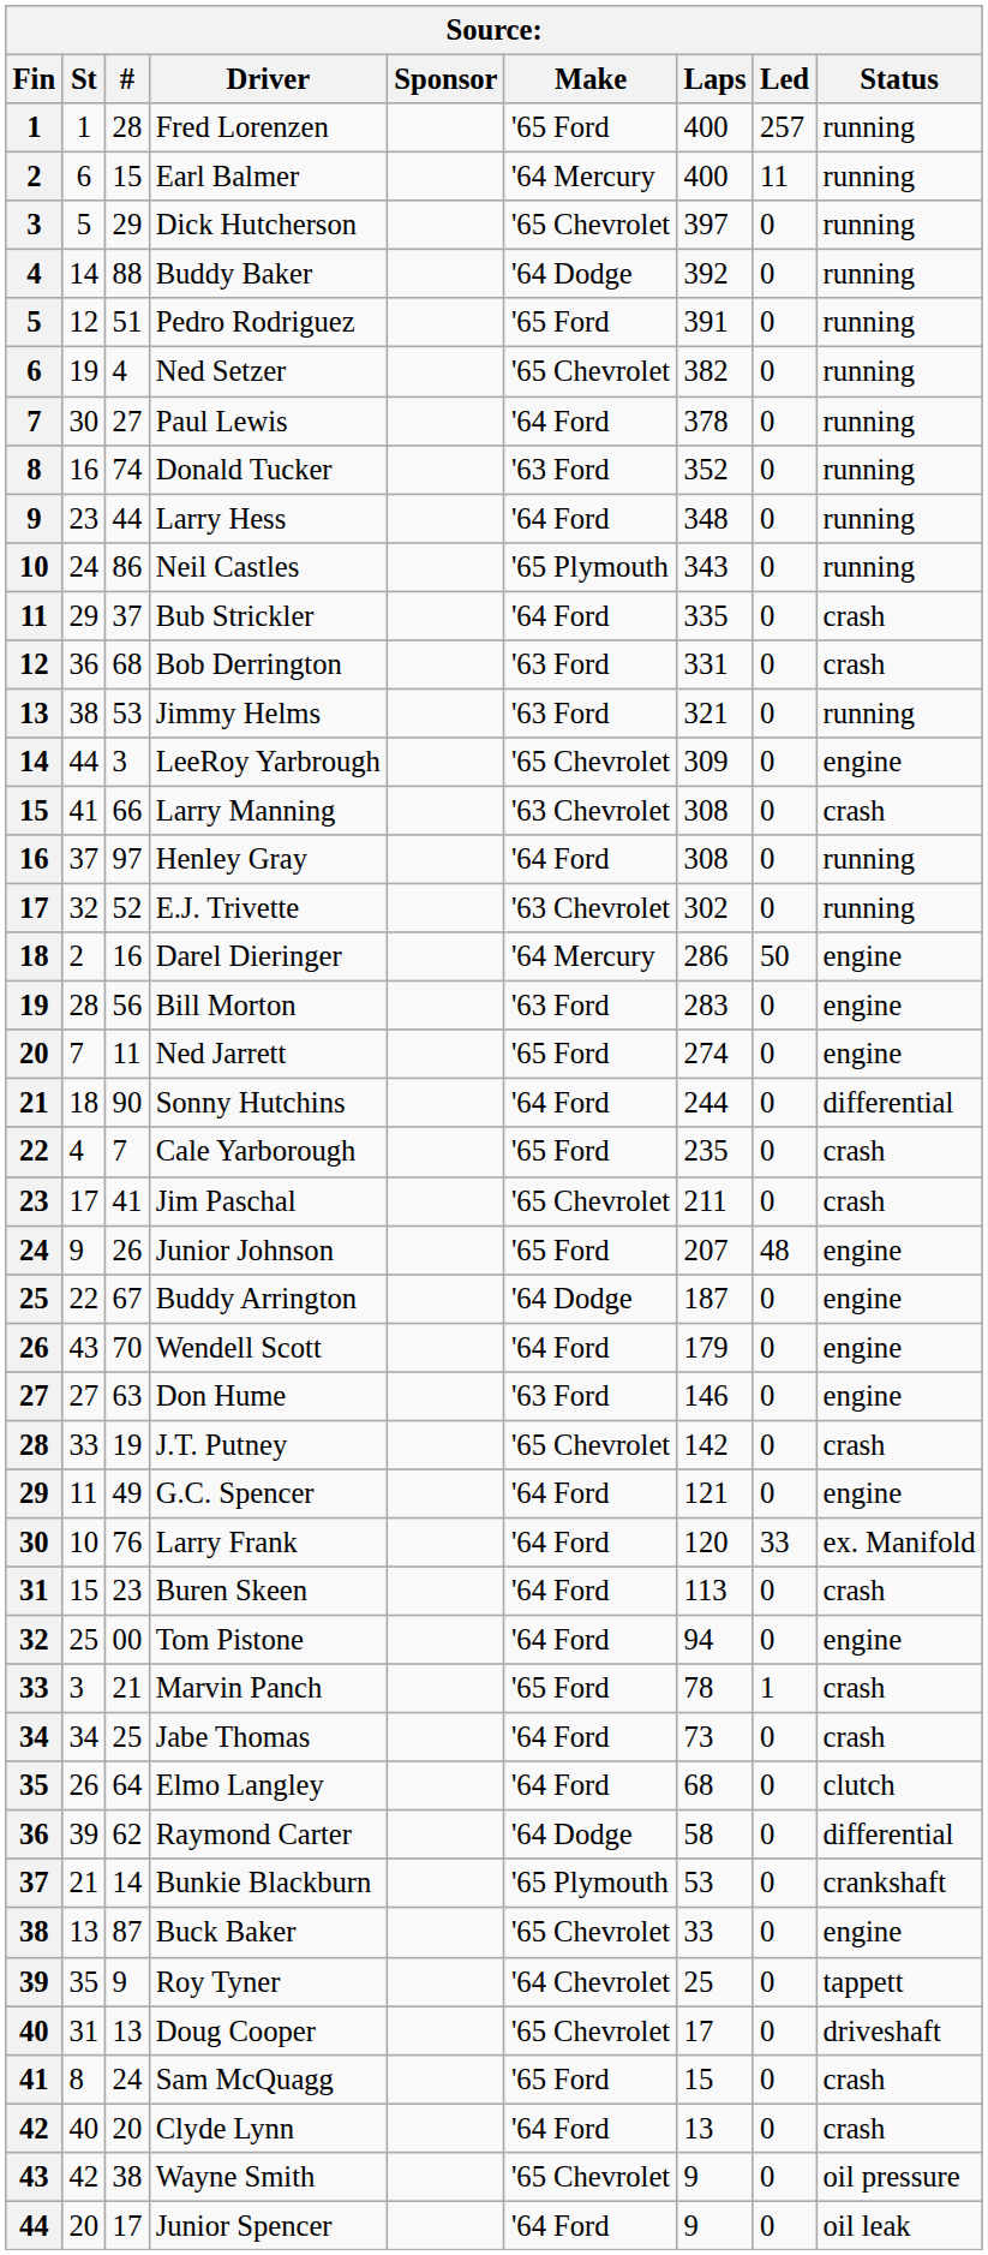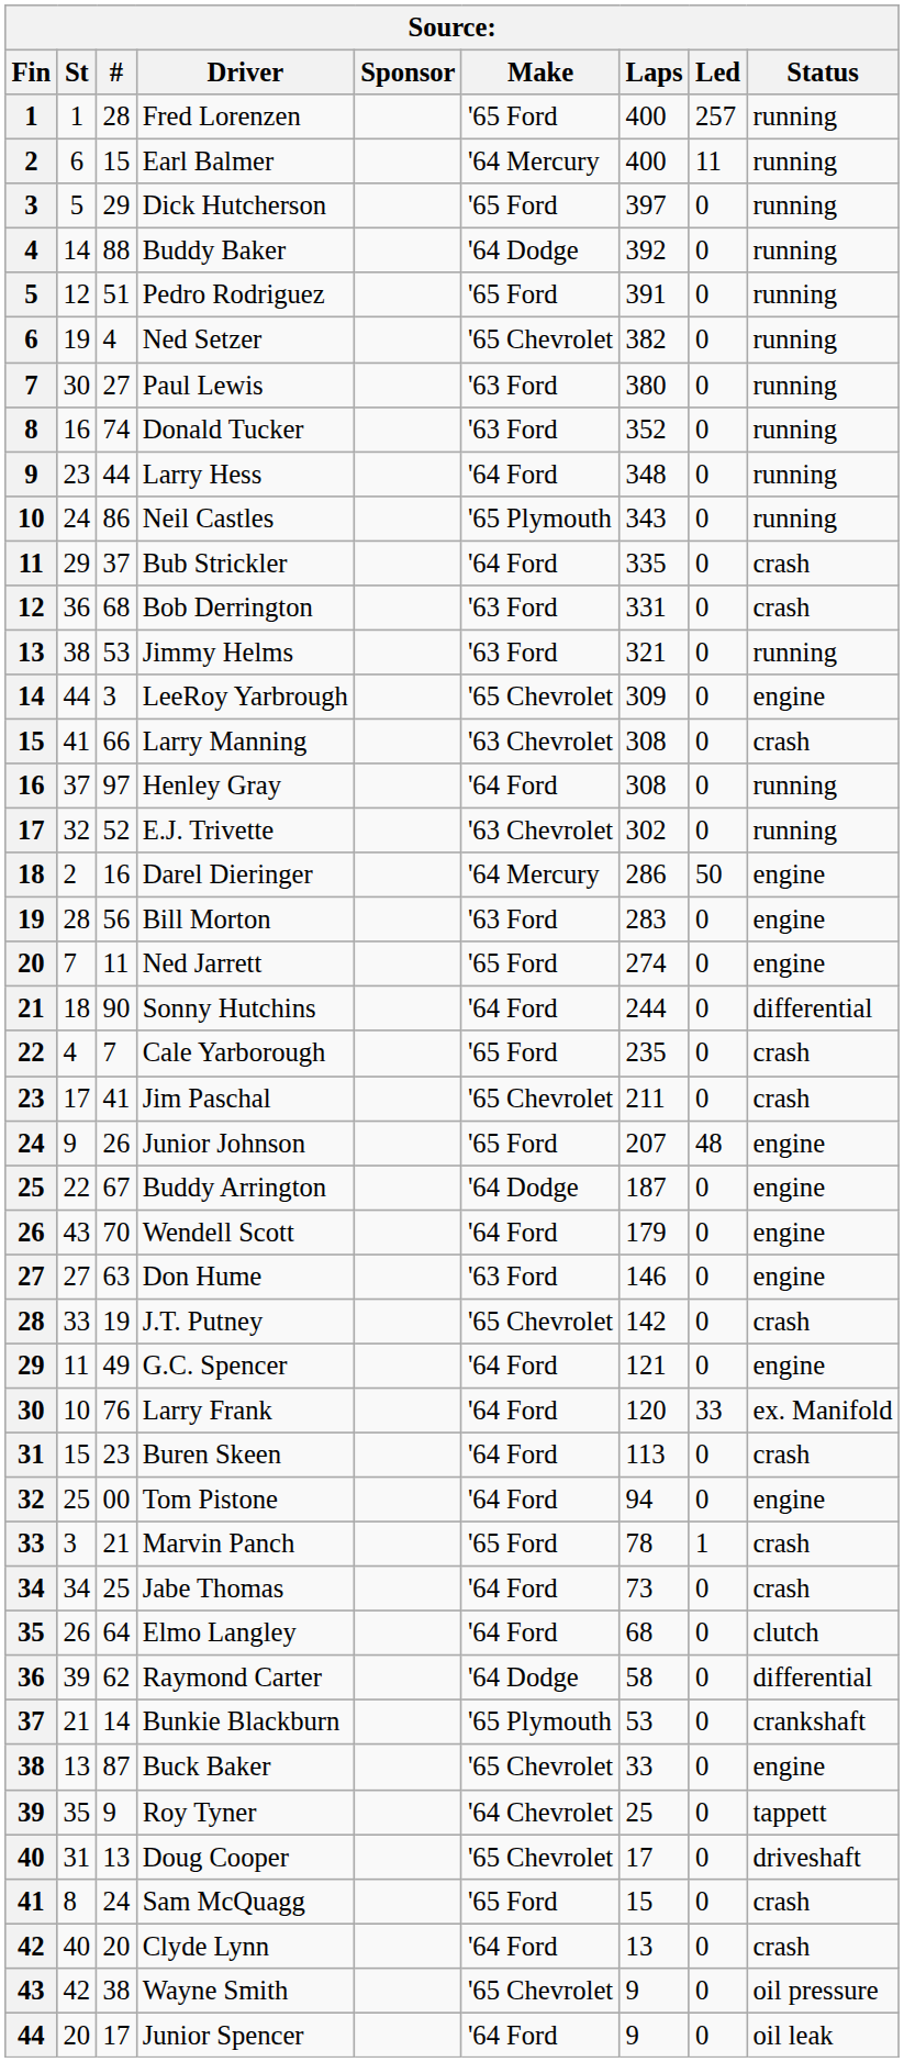 <table class="wikitable" style="font-size:95%">
 <tr>
 <th colspan="9">Source:</th>
 </tr>
 <tr>
 <th>Fin</th>
 <th>St</th>
 <th>#</th>
 <th>Driver</th>
 <th>Sponsor</th>
 <th>Make</th>
 <th>Laps</th>
 <th>Led</th>
 <th>Status</th>
 </tr>
 <tr>
 <th>1</th>
 <td align="center">1</td>
 <td>28</td>
 <td>Fred Lorenzen</td>
 <td></td>
 <td>'65 Ford</td>
 <td>400</td>
 <td>257</td>
 <td>running</td>
 </tr>
 <tr>
 <th>2</th>
 <td align="center">6</td>
 <td>15</td>
 <td>Earl Balmer</td>
 <td></td>
 <td>'64 Mercury</td>
 <td>400</td>
 <td>11</td>
 <td>running</td>
 </tr>
 <tr>
 <th>3</th>
 <td align="center">5</td>
 <td>29</td>
 <td>Dick Hutcherson</td>
 <td></td>
-<td>'65 Chevrolet</td>
+<td>'65 Ford</td>
 <td>397</td>
 <td>0</td>
 <td>running</td>
 </tr>
 <tr>
 <th>4</th>
 <td align="center">14</td>
 <td>88</td>
 <td>Buddy Baker</td>
 <td></td>
 <td>'64 Dodge</td>
 <td>392</td>
 <td>0</td>
 <td>running</td>
 </tr>
 <tr>
 <th>5</th>
 <td align="center">12</td>
 <td>51</td>
 <td>Pedro Rodriguez</td>
 <td></td>
 <td>'65 Ford</td>
 <td>391</td>
 <td>0</td>
 <td>running</td>
 </tr>
 <tr>
 <th>6</th>
 <td align="center">19</td>
 <td>4</td>
 <td>Ned Setzer</td>
 <td></td>
 <td>'65 Chevrolet</td>
 <td>382</td>
 <td>0</td>
 <td>running</td>
 </tr>
 <tr>
 <th>7</th>
 <td align="center">30</td>
 <td>27</td>
 <td>Paul Lewis</td>
 <td></td>
-<td>'64 Ford</td>
-<td>378</td>
+<td>'63 Ford</td>
+<td>380</td>
 <td>0</td>
 <td>running</td>
 </tr>
 <tr>
 <th>8</th>
 <td align="center">16</td>
 <td>74</td>
 <td>Donald Tucker</td>
 <td></td>
 <td>'63 Ford</td>
 <td>352</td>
 <td>0</td>
 <td>running</td>
 </tr>
 <tr>
 <th>9</th>
 <td align="center">23</td>
 <td>44</td>
 <td>Larry Hess</td>
 <td></td>
 <td>'64 Ford</td>
 <td>348</td>
 <td>0</td>
 <td>running</td>
 </tr>
 <tr>
 <th>10</th>
 <td align="center">24</td>
 <td>86</td>
 <td>Neil Castles</td>
 <td></td>
 <td>'65 Plymouth</td>
 <td>343</td>
 <td>0</td>
 <td>running</td>
 </tr>
 <tr>
 <th>11</th>
 <td>29</td>
 <td>37</td>
 <td>Bub Strickler</td>
 <td></td>
 <td>'64 Ford</td>
 <td>335</td>
 <td>0</td>
 <td>crash</td>
 </tr>
 <tr>
 <th>12</th>
 <td>36</td>
 <td>68</td>
 <td>Bob Derrington</td>
 <td></td>
 <td>'63 Ford</td>
 <td>331</td>
 <td>0</td>
 <td>crash</td>
 </tr>
 <tr>
 <th>13</th>
 <td>38</td>
 <td>53</td>
 <td>Jimmy Helms</td>
 <td></td>
 <td>'63 Ford</td>
 <td>321</td>
 <td>0</td>
 <td>running</td>
 </tr>
 <tr>
 <th>14</th>
 <td>44</td>
 <td>3</td>
 <td>LeeRoy Yarbrough</td>
 <td></td>
 <td>'65 Chevrolet</td>
 <td>309</td>
 <td>0</td>
 <td>engine</td>
 </tr>
 <tr>
 <th>15</th>
 <td>41</td>
 <td>66</td>
 <td>Larry Manning</td>
 <td></td>
 <td>'63 Chevrolet</td>
 <td>308</td>
 <td>0</td>
 <td>crash</td>
 </tr>
 <tr>
 <th>16</th>
 <td>37</td>
 <td>97</td>
 <td>Henley Gray</td>
 <td></td>
 <td>'64 Ford</td>
 <td>308</td>
 <td>0</td>
 <td>running</td>
 </tr>
 <tr>
 <th>17</th>
 <td>32</td>
 <td>52</td>
 <td>E.J. Trivette</td>
 <td></td>
 <td>'63 Chevrolet</td>
 <td>302</td>
 <td>0</td>
 <td>running</td>
 </tr>
 <tr>
 <th>18</th>
 <td>2</td>
 <td>16</td>
 <td>Darel Dieringer</td>
 <td></td>
 <td>'64 Mercury</td>
 <td>286</td>
 <td>50</td>
 <td>engine</td>
 </tr>
 <tr>
 <th>19</th>
 <td>28</td>
 <td>56</td>
 <td>Bill Morton</td>
 <td></td>
 <td>'63 Ford</td>
 <td>283</td>
 <td>0</td>
 <td>engine</td>
 </tr>
 <tr>
 <th>20</th>
 <td>7</td>
 <td>11</td>
 <td>Ned Jarrett</td>
 <td></td>
 <td>'65 Ford</td>
 <td>274</td>
 <td>0</td>
 <td>engine</td>
 </tr>
 <tr>
 <th>21</th>
 <td>18</td>
 <td>90</td>
 <td>Sonny Hutchins</td>
 <td></td>
 <td>'64 Ford</td>
 <td>244</td>
 <td>0</td>
 <td>differential</td>
 </tr>
 <tr>
 <th>22</th>
 <td>4</td>
 <td>7</td>
 <td>Cale Yarborough</td>
 <td></td>
 <td>'65 Ford</td>
 <td>235</td>
 <td>0</td>
 <td>crash</td>
 </tr>
 <tr>
 <th>23</th>
 <td>17</td>
 <td>41</td>
 <td>Jim Paschal</td>
 <td></td>
 <td>'65 Chevrolet</td>
 <td>211</td>
 <td>0</td>
 <td>crash</td>
 </tr>
 <tr>
 <th>24</th>
 <td>9</td>
 <td>26</td>
 <td>Junior Johnson</td>
 <td></td>
 <td>'65 Ford</td>
 <td>207</td>
 <td>48</td>
 <td>engine</td>
 </tr>
 <tr>
 <th>25</th>
 <td>22</td>
 <td>67</td>
 <td>Buddy Arrington</td>
 <td></td>
 <td>'64 Dodge</td>
 <td>187</td>
 <td>0</td>
 <td>engine</td>
 </tr>
 <tr>
 <th>26</th>
 <td>43</td>
 <td>70</td>
 <td>Wendell Scott</td>
 <td></td>
 <td>'64 Ford</td>
 <td>179</td>
 <td>0</td>
 <td>engine</td>
 </tr>
 <tr>
 <th>27</th>
 <td>27</td>
 <td>63</td>
 <td>Don Hume</td>
 <td></td>
 <td>'63 Ford</td>
 <td>146</td>
 <td>0</td>
 <td>engine</td>
 </tr>
 <tr>
 <th>28</th>
 <td>33</td>
 <td>19</td>
 <td>J.T. Putney</td>
 <td></td>
 <td>'65 Chevrolet</td>
 <td>142</td>
 <td>0</td>
 <td>crash</td>
 </tr>
 <tr>
 <th>29</th>
 <td>11</td>
 <td>49</td>
 <td>G.C. Spencer</td>
 <td></td>
 <td>'64 Ford</td>
 <td>121</td>
 <td>0</td>
 <td>engine</td>
 </tr>
 <tr>
 <th>30</th>
 <td>10</td>
 <td>76</td>
 <td>Larry Frank</td>
 <td></td>
 <td>'64 Ford</td>
 <td>120</td>
 <td>33</td>
 <td>ex. Manifold</td>
 </tr>
 <tr>
 <th>31</th>
 <td>15</td>
 <td>23</td>
 <td>Buren Skeen</td>
 <td></td>
 <td>'64 Ford</td>
 <td>113</td>
 <td>0</td>
 <td>crash</td>
 </tr>
 <tr>
 <th>32</th>
 <td>25</td>
 <td>00</td>
 <td>Tom Pistone</td>
 <td></td>
 <td>'64 Ford</td>
 <td>94</td>
 <td>0</td>
 <td>engine</td>
 </tr>
 <tr>
 <th>33</th>
 <td>3</td>
 <td>21</td>
 <td>Marvin Panch</td>
 <td></td>
 <td>'65 Ford</td>
 <td>78</td>
 <td>1</td>
 <td>crash</td>
 </tr>
 <tr>
 <th>34</th>
 <td>34</td>
 <td>25</td>
 <td>Jabe Thomas</td>
 <td></td>
 <td>'64 Ford</td>
 <td>73</td>
 <td>0</td>
 <td>crash</td>
 </tr>
 <tr>
 <th>35</th>
 <td>26</td>
 <td>64</td>
 <td>Elmo Langley</td>
 <td></td>
 <td>'64 Ford</td>
 <td>68</td>
 <td>0</td>
 <td>clutch</td>
 </tr>
 <tr>
 <th>36</th>
 <td>39</td>
 <td>62</td>
 <td>Raymond Carter</td>
 <td></td>
 <td>'64 Dodge</td>
 <td>58</td>
 <td>0</td>
 <td>differential</td>
 </tr>
 <tr>
 <th>37</th>
 <td>21</td>
 <td>14</td>
 <td>Bunkie Blackburn</td>
 <td></td>
 <td>'65 Plymouth</td>
 <td>53</td>
 <td>0</td>
 <td>crankshaft</td>
 </tr>
 <tr>
 <th>38</th>
 <td>13</td>
 <td>87</td>
 <td>Buck Baker</td>
 <td></td>
 <td>'65 Chevrolet</td>
 <td>33</td>
 <td>0</td>
 <td>engine</td>
 </tr>
 <tr>
 <th>39</th>
 <td>35</td>
 <td>9</td>
 <td>Roy Tyner</td>
 <td></td>
 <td>'64 Chevrolet</td>
 <td>25</td>
 <td>0</td>
 <td>tappett</td>
 </tr>
 <tr>
 <th>40</th>
 <td>31</td>
 <td>13</td>
 <td>Doug Cooper</td>
 <td></td>
 <td>'65 Chevrolet</td>
 <td>17</td>
 <td>0</td>
 <td>driveshaft</td>
 </tr>
 <tr>
 <th>41</th>
 <td>8</td>
 <td>24</td>
 <td>Sam McQuagg</td>
 <td></td>
 <td>'65 Ford</td>
 <td>15</td>
 <td>0</td>
 <td>crash</td>
 </tr>
 <tr>
 <th>42</th>
 <td>40</td>
 <td>20</td>
 <td>Clyde Lynn</td>
 <td></td>
 <td>'64 Ford</td>
 <td>13</td>
 <td>0</td>
 <td>crash</td>
 </tr>
 <tr>
 <th>43</th>
 <td>42</td>
 <td>38</td>
 <td>Wayne Smith</td>
 <td></td>
 <td>'65 Chevrolet</td>
 <td>9</td>
 <td>0</td>
 <td>oil pressure</td>
 </tr>
 <tr>
 <th>44</th>
 <td>20</td>
 <td>17</td>
 <td>Junior Spencer</td>
 <td></td>
 <td>'64 Ford</td>
 <td>9</td>
 <td>0</td>
 <td>oil leak</td>
 </tr>
 </table>
